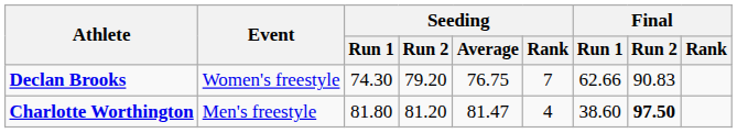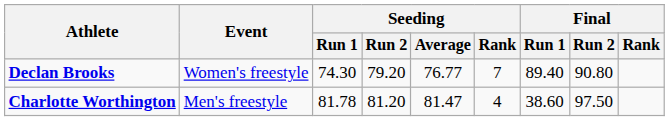 <table class=wikitable style=font-size:90%;text-align:center>
 <tr>
 <th rowspan=2>Athlete</th>
 <th rowspan=2>Event</th>
 <th colspan=4>Seeding</th>
 <th colspan=3>Final</th>
 </tr>
 <tr style=font-size:95%>
 <th>Run 1</th>
 <th>Run 2</th>
 <th>Average</th>
 <th>Rank</th>
 <th>Run 1</th>
 <th>Run 2</th>
 <th>Rank</th>
 </tr>
 <tr>
 <td align=left><strong><a href='#'>Declan Brooks</a></strong></td>
 <td align=left><a href='#'>Women's freestyle</a></td>
 <td>74.30</td>
 <td>79.20</td>
-<td>76.75</td>
+<td>76.77</td>
 <td>7</td>
-<td>62.66</td>
-<td>90.83</td>
+<td>89.40</td>
+<td>90.80</td>
 <td></td>
 </tr>
 <tr>
 <td align=left><strong><a href='#'>Charlotte Worthington</a></strong></td>
 <td align=left><a href='#'>Men's freestyle</a></td>
-<td>81.80</td>
+<td>81.78</td>
 <td>81.20</td>
 <td>81.47</td>
 <td>4</td>
 <td>38.60</td>
-<td><strong>97.50</strong></td>
+<td>97.50</td>
 <td></td>
 </tr>
 </table>
